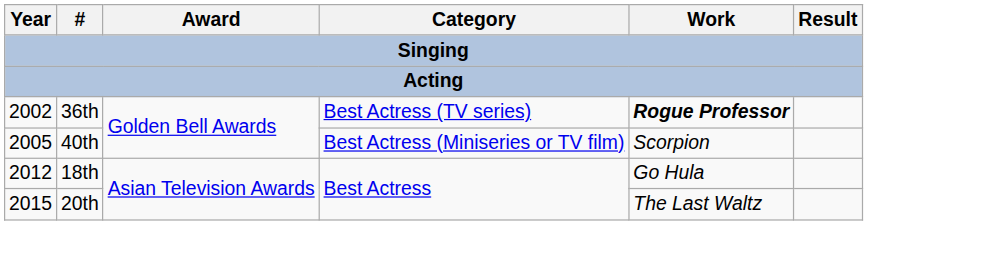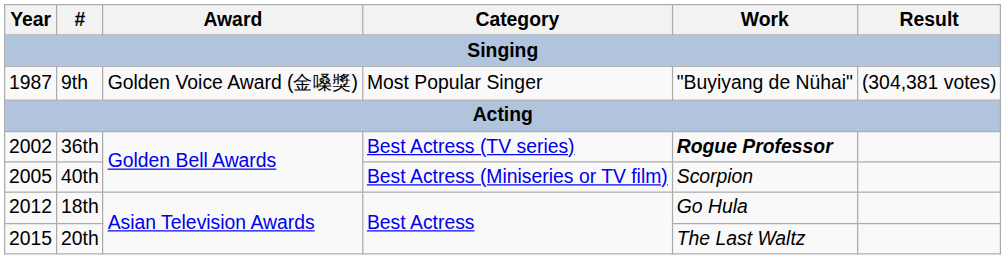 <table class="wikitable sortable">
 <tr>
 <th>Year</th>
 <th>#</th>
 <th>Award</th>
 <th>Category</th>
 <th>Work</th>
 <th>Result</th>
 </tr>
 <tr>
 <th colspan=6 style="background:#B0C4DE;">Singing</th>
+</tr>
+<tr>
+<td>1987</td>
+<td>9th</td>
+<td>Golden Voice Award (金嗓獎)</td>
+<td>Most Popular Singer</td>
+<td>"Buyiyang de Nühai"</td>
+<td> (304,381 votes)</td>
 </tr>
 <tr>
 <th colspan=6 style="background:#B0C4DE;">Acting</th>
 </tr>
 <tr>
 <td>2002</td>
 <td>36th</td>
 <td rowspan=2><a href='#'>Golden Bell Awards</a></td>
 <td><a href='#'>Best Actress (TV series)</a></td>
 <td><strong><em>Rogue Professor</em></strong></td>
 <td></td>
 </tr>
 <tr>
 <td>2005</td>
 <td>40th</td>
 <td><a href='#'>Best Actress (Miniseries or TV film)</a></td>
 <td><em>Scorpion</em></td>
 <td></td>
 </tr>
 <tr>
 <td>2012</td>
 <td>18th</td>
 <td rowspan=2><a href='#'>Asian Television Awards</a></td>
 <td rowspan=2><a href='#'>Best Actress</a></td>
 <td><em>Go Hula</em></td>
 <td></td>
 </tr>
 <tr>
 <td>2015</td>
 <td>20th</td>
 <td><em>The Last Waltz</em></td>
 <td></td>
 </tr>
 </table>
